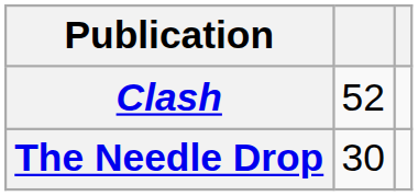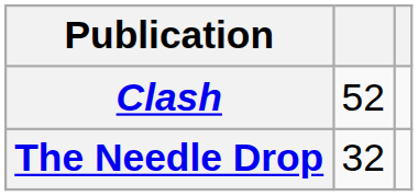 <table class="wikitable plainrowheaders">
 <tr>
 <th scope="col">Publication</th>
 <th scope="col"></th>
 <th scope="col"></th>
 </tr>
 <tr>
 <th scope="row"><em><a href='#'>Clash</a></em></th>
 <td>52</td>
 <td></td>
 </tr>
 <tr>
 <th scope="row"><a href='#'>The Needle Drop</a></th>
-<td>30</td>
+<td>32</td>
 <td></td>
 </tr>
 </table>
